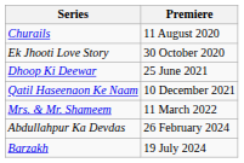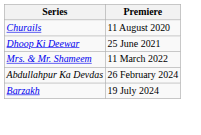 <table class="wikitable">
 <tr>
 <th>Series</th>
 <th>Premiere</th>
 </tr>
 <tr>
 <td><em><a href='#'>Churails</a></em></td>
 <td>11 August 2020</td>
 </tr>
 <tr>
-<td><em>Ek Jhooti Love Story</em></td>
-<td>30 October 2020</td>
-</tr>
-<tr>
 <td><em><a href='#'>Dhoop Ki Deewar</a></em></td>
 <td>25 June 2021</td>
-</tr>
-<tr>
-<td><em><a href='#'>Qatil Haseenaon Ke Naam</a></em></td>
-<td>10 December 2021</td>
 </tr>
 <tr>
 <td><em><a href='#'>Mrs. & Mr. Shameem</a></em></td>
 <td>11 March 2022</td>
 </tr>
 <tr>
 <td><em>Abdullahpur Ka Devdas</em></td>
 <td>26 February 2024</td>
 </tr>
 <tr>
 <td><em><a href='#'>Barzakh</a></em></td>
 <td>19 July 2024</td>
 </tr>
 </table>
